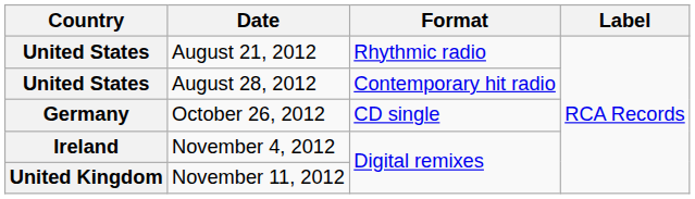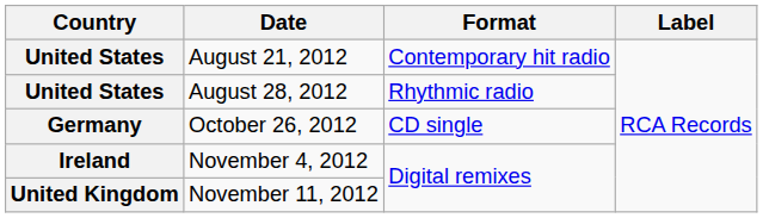 <table class="wikitable sortable plainrowheaders">
 <tr>
 <th scope="col">Country</th>
 <th scope="col">Date</th>
 <th scope="col">Format</th>
 <th scope="col">Label</th>
 </tr>
 <tr>
 <th scope="row">United States</th>
 <td>August 21, 2012</td>
-<td><a href='#'>Rhythmic radio</a></td>
+<td><a href='#'>Contemporary hit radio</a></td>
 <td rowspan="5"><a href='#'>RCA Records</a></td>
 </tr>
 <tr>
 <th scope="row">United States</th>
 <td>August 28, 2012</td>
-<td><a href='#'>Contemporary hit radio</a></td>
+<td><a href='#'>Rhythmic radio</a></td>
 </tr>
 <tr>
 <th scope="row">Germany</th>
 <td>October 26, 2012</td>
 <td><a href='#'>CD single</a></td>
 </tr>
 <tr>
 <th scope="row">Ireland</th>
 <td>November 4, 2012</td>
 <td rowspan="2"><a href='#'>Digital remixes</a></td>
 </tr>
 <tr>
 <th scope="row">United Kingdom</th>
 <td>November 11, 2012</td>
 </tr>
 </table>
